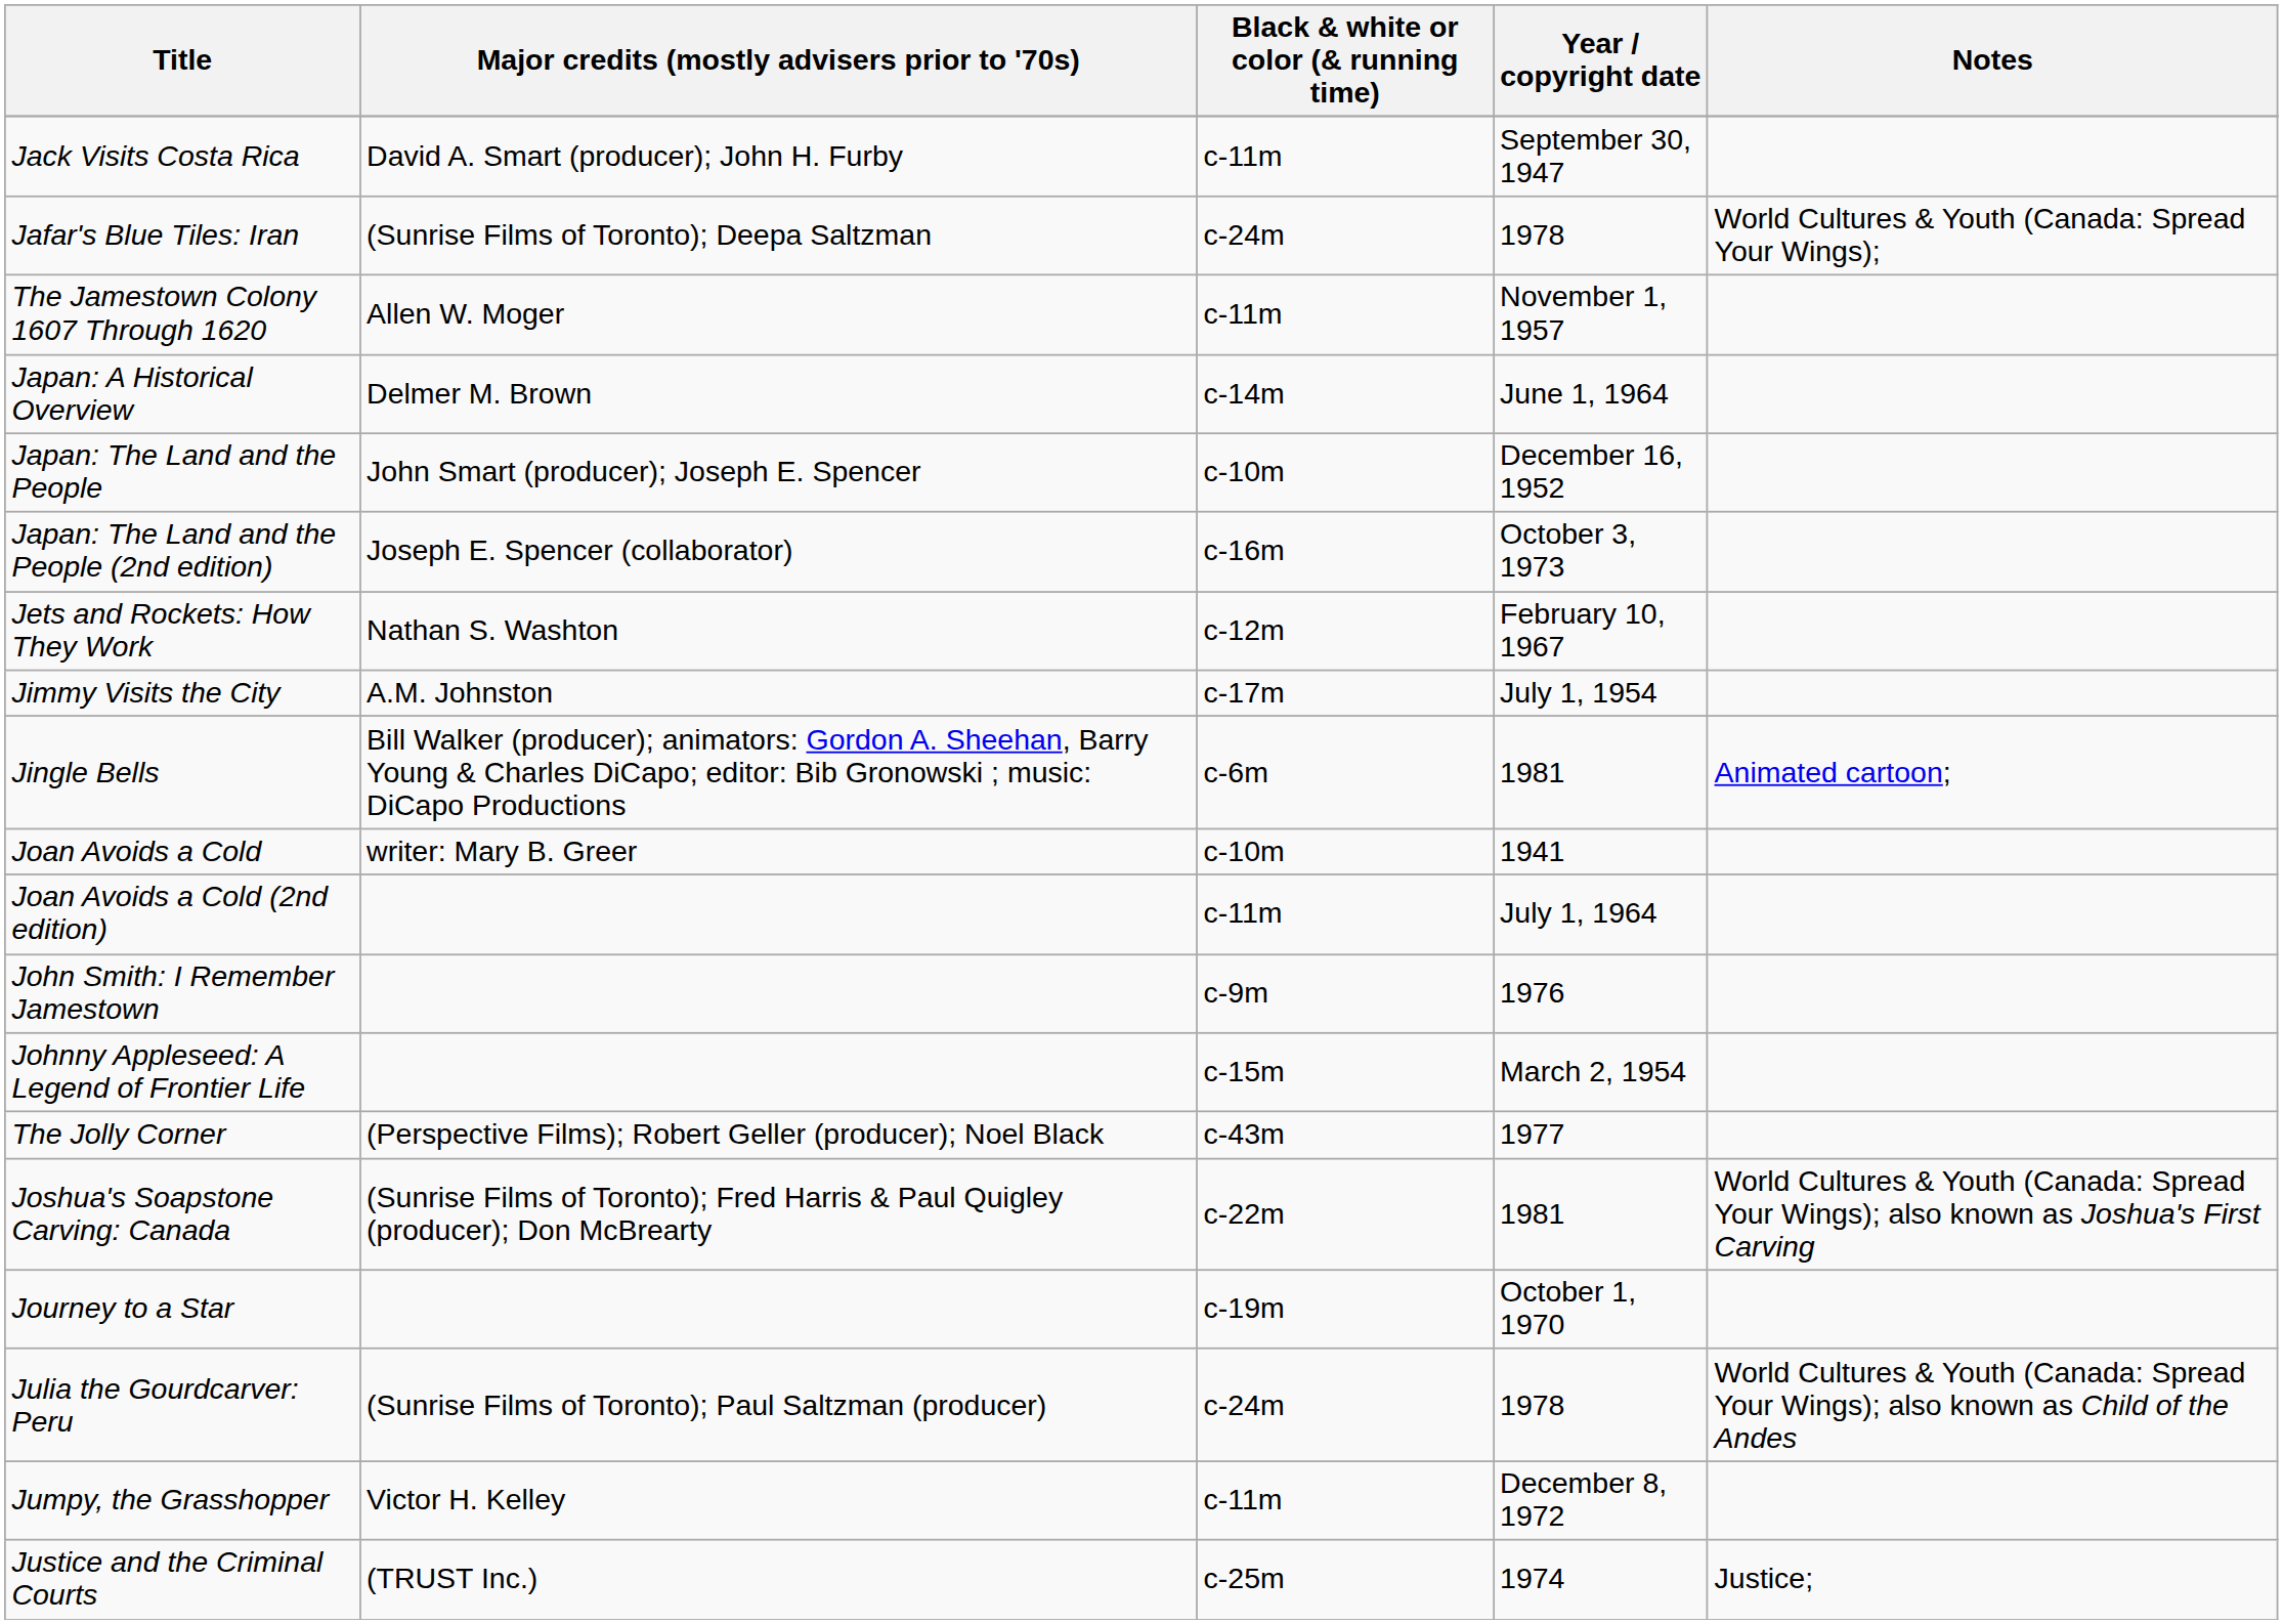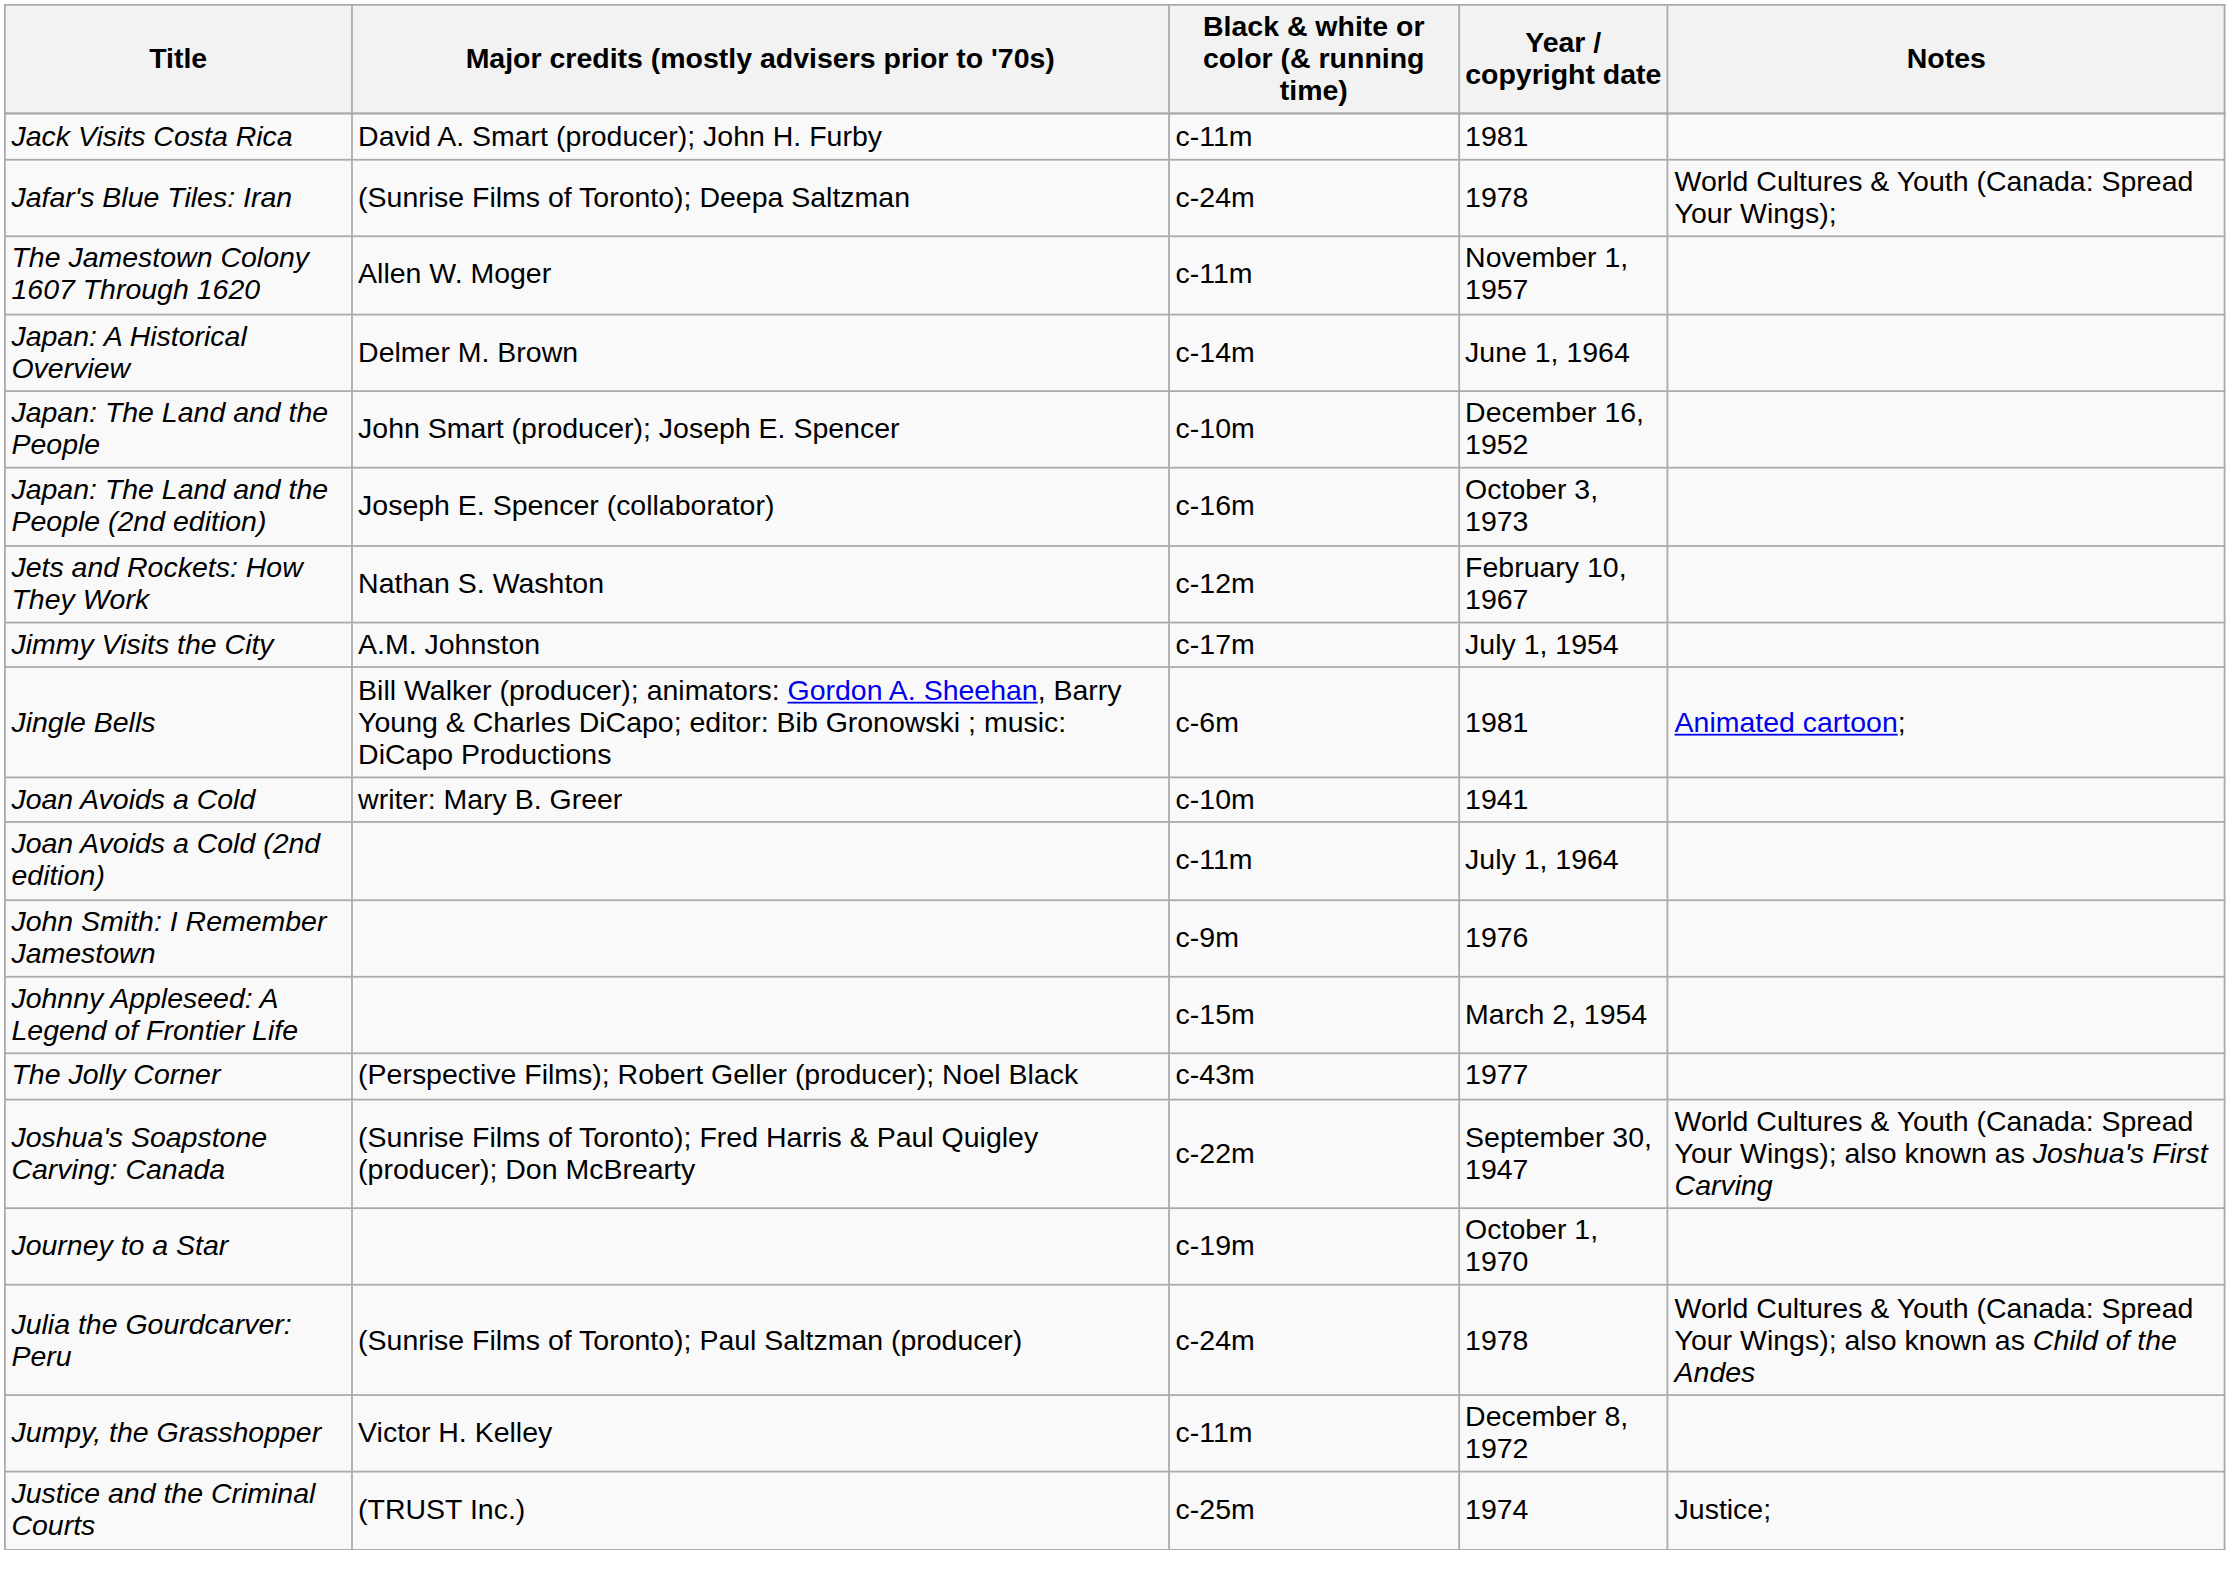 <table class="wikitable sortable" border="1">
 <tr>
 <th>Title</th>
 <th>Major credits (mostly advisers prior to '70s)</th>
 <th>Black & white or color (& running time)</th>
 <th>Year / copyright date</th>
 <th>Notes</th>
 </tr>
 <tr>
 </tr>
 <tr>
 <td><em>Jack Visits Costa Rica</em></td>
 <td>David A. Smart (producer); John H. Furby</td>
 <td>c-11m</td>
-<td>September 30, 1947</td>
+<td>1981</td>
 <td></td>
 </tr>
 <tr>
 <td><em>Jafar's Blue Tiles: Iran</em></td>
 <td>(Sunrise Films of Toronto); Deepa Saltzman</td>
 <td>c-24m</td>
 <td>1978</td>
 <td>World Cultures & Youth (Canada: Spread Your Wings); </td>
 </tr>
 <tr>
 <td><em>The Jamestown Colony 1607 Through 1620</em></td>
 <td>Allen W. Moger</td>
 <td>c-11m</td>
 <td>November 1, 1957</td>
 <td></td>
 </tr>
 <tr>
 <td><em>Japan: A Historical Overview</em></td>
 <td>Delmer M. Brown</td>
 <td>c-14m</td>
 <td>June 1, 1964</td>
 <td></td>
 </tr>
 <tr>
 <td><em>Japan: The Land and the People</em></td>
 <td>John Smart (producer); Joseph E. Spencer</td>
 <td>c-10m</td>
 <td>December 16, 1952</td>
 <td></td>
 </tr>
 <tr>
 <td><em>Japan: The Land and the People (2nd edition)</em></td>
 <td>Joseph E. Spencer (collaborator)</td>
 <td>c-16m</td>
 <td>October 3, 1973</td>
 <td></td>
 </tr>
 <tr>
 <td><em>Jets and Rockets: How They Work</em></td>
 <td>Nathan S. Washton</td>
 <td>c-12m</td>
 <td>February 10, 1967</td>
 <td></td>
 </tr>
 <tr>
 <td><em>Jimmy Visits the City</em></td>
 <td>A.M. Johnston</td>
 <td>c-17m</td>
 <td>July 1, 1954</td>
 <td></td>
 </tr>
 <tr>
 <td><em>Jingle Bells</em></td>
 <td>Bill Walker (producer); animators: <a href='#'>Gordon A. Sheehan</a>, Barry Young & Charles DiCapo; editor: Bib Gronowski ; music: DiCapo Productions</td>
 <td>c-6m</td>
 <td>1981</td>
 <td><a href='#'>Animated cartoon</a>; </td>
 </tr>
 <tr>
 <td><em>Joan Avoids a Cold</em></td>
 <td>writer: Mary B. Greer</td>
 <td>c-10m</td>
 <td>1941</td>
 <td></td>
 </tr>
 <tr>
 <td><em>Joan Avoids a Cold (2nd edition)</em></td>
 <td></td>
 <td>c-11m</td>
 <td>July 1, 1964</td>
 <td></td>
 </tr>
 <tr>
 <td><em>John Smith: I Remember Jamestown</em></td>
 <td></td>
 <td>c-9m</td>
 <td>1976</td>
 <td></td>
 </tr>
 <tr>
 <td><em>Johnny Appleseed: A Legend of Frontier Life</em></td>
 <td></td>
 <td>c-15m</td>
 <td>March 2, 1954</td>
 <td></td>
 </tr>
 <tr>
 <td><em>The Jolly Corner</em></td>
 <td>(Perspective Films); Robert Geller (producer); Noel Black</td>
 <td>c-43m</td>
 <td>1977</td>
 <td></td>
 </tr>
 <tr>
 <td><em>Joshua's Soapstone Carving: Canada</em></td>
 <td>(Sunrise Films of Toronto); Fred Harris & Paul Quigley (producer); Don McBrearty</td>
 <td>c-22m</td>
-<td>1981</td>
+<td>September 30, 1947</td>
 <td>World Cultures & Youth (Canada: Spread Your Wings); also known as <em>Joshua's First Carving</em></td>
 </tr>
 <tr>
 <td><em>Journey to a Star</em></td>
 <td></td>
 <td>c-19m</td>
 <td>October 1, 1970</td>
 <td></td>
 </tr>
 <tr>
 <td><em>Julia the Gourdcarver: Peru</em></td>
 <td>(Sunrise Films of Toronto); Paul Saltzman (producer)</td>
 <td>c-24m</td>
 <td>1978</td>
 <td>World Cultures & Youth (Canada: Spread Your Wings); also known as <em>Child of the Andes</em></td>
 </tr>
 <tr>
 <td><em>Jumpy, the Grasshopper</em></td>
 <td>Victor H. Kelley</td>
 <td>c-11m</td>
 <td>December 8, 1972</td>
 <td></td>
 </tr>
 <tr>
 <td><em>Justice and the Criminal Courts</em></td>
 <td>(TRUST Inc.)</td>
 <td>c-25m</td>
 <td>1974</td>
 <td>Justice; </td>
 </tr>
 </table>
